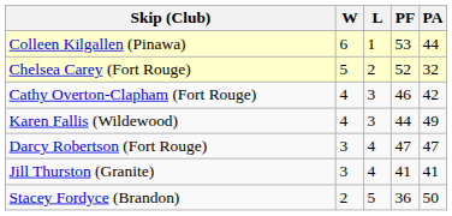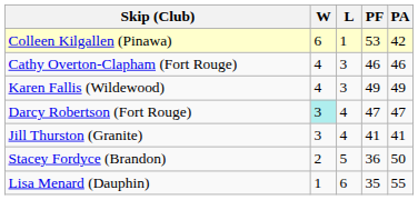 <table class="wikitable">
 <tr>
 <th width="320">Skip (Club)</th>
 <th width="20">W</th>
 <th width="20">L</th>
 <th width="20">PF</th>
 <th width="20">PA</th>
 </tr>
 <tr bgcolor=#ffffcc>
 <td><a href='#'>Colleen Kilgallen</a> (Pinawa)</td>
 <td>6</td>
 <td>1</td>
 <td>53</td>
-<td>44</td>
-</tr>
-<tr bgcolor=#ffffcc>
-<td><a href='#'>Chelsea Carey</a> (Fort Rouge)</td>
-<td>5</td>
-<td>2</td>
-<td>52</td>
-<td>32</td>
+<td>42</td>
 </tr>
 <tr>
 <td><a href='#'>Cathy Overton-Clapham</a> (Fort Rouge)</td>
 <td>4</td>
 <td>3</td>
 <td>46</td>
-<td>42</td>
+<td>46</td>
 </tr>
 <tr>
 <td><a href='#'>Karen Fallis</a> (Wildewood)</td>
 <td>4</td>
 <td>3</td>
-<td>44</td>
+<td>49</td>
 <td>49</td>
 </tr>
 <tr>
 <td><a href='#'>Darcy Robertson</a> (Fort Rouge)</td>
-<td>3</td>
+<td style="background: paleturquoise;">3</td>
 <td>4</td>
 <td>47</td>
 <td>47</td>
 </tr>
 <tr>
 <td><a href='#'>Jill Thurston</a> (Granite)</td>
 <td>3</td>
 <td>4</td>
 <td>41</td>
 <td>41</td>
 </tr>
 <tr>
 <td><a href='#'>Stacey Fordyce</a> (Brandon)</td>
 <td>2</td>
 <td>5</td>
 <td>36</td>
 <td>50</td>
 </tr>
+<tr>
+<td><a href='#'>Lisa Menard</a> (Dauphin)</td>
+<td>1</td>
+<td>6</td>
+<td>35</td>
+<td>55</td>
+</tr>
 </table>
